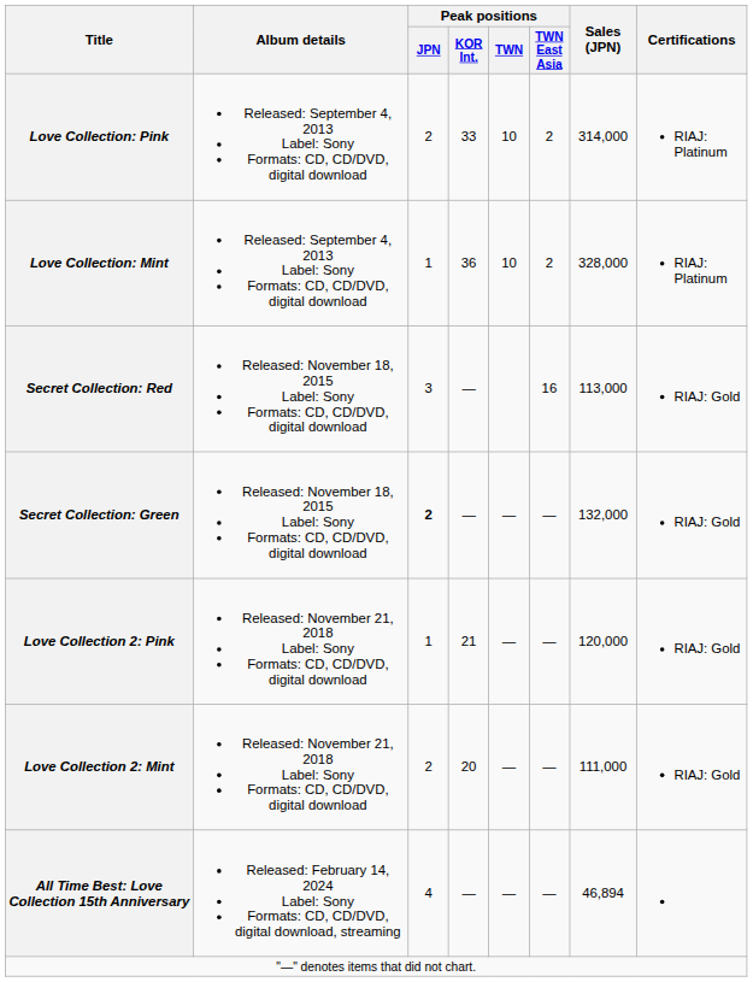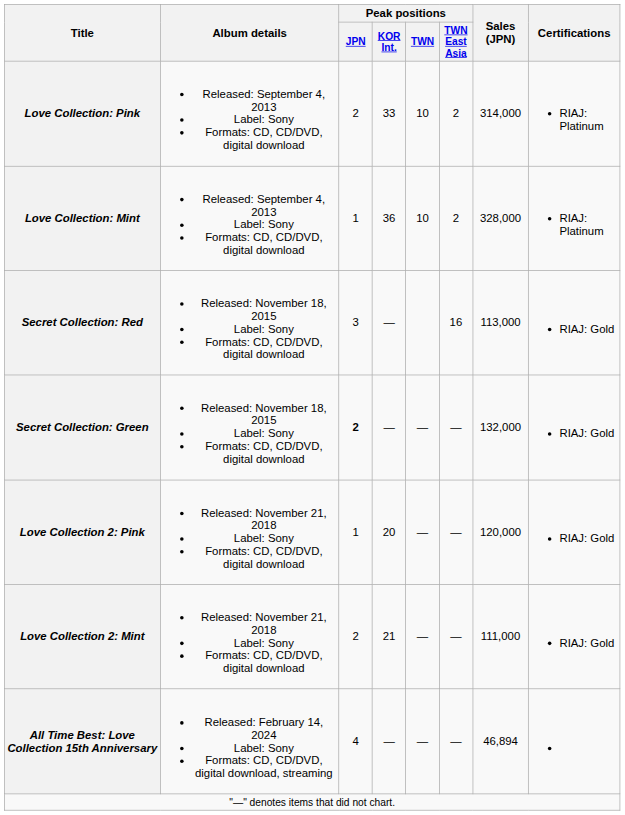 <table class="wikitable plainrowheaders" style="text-align:center;">
 <tr>
 <th rowspan="2">Title</th>
 <th rowspan="2">Album details</th>
 <th colspan="4">Peak positions</th>
 <th rowspan="2">Sales (JPN)</th>
 <th rowspan="2">Certifications</th>
 </tr>
 <tr>
 <th scope="col" style="width:2.8em;font-size:90%;"><a href='#'>JPN</a><br></th>
 <th scope="col" style="width:2.8em;font-size:90%;"><a href='#'>KOR Int.</a><br></th>
 <th scope="col" style="width:2.8em;font-size:90%;"><a href='#'>TWN</a><br></th>
 <th scope="col" style="width:2.8em;font-size:90%;"><a href='#'>TWN East Asia</a><br></th>
 </tr>
 <tr>
 <th scope="row"><em>Love Collection: Pink</em></th>
 <td><br><ul><li>Released: September 4, 2013</li><li>Label: Sony</li><li>Formats: CD, CD/DVD, digital download</li></ul></td>
 <td>2</td>
 <td>33</td>
 <td>10</td>
 <td>2</td>
 <td>314,000</td>
 <td align="left"><br><ul><li>RIAJ: Platinum</li></ul></td>
 </tr>
 <tr>
 <th scope="row"><em>Love Collection: Mint</em></th>
 <td><br><ul><li>Released: September 4, 2013</li><li>Label: Sony</li><li>Formats: CD, CD/DVD, digital download</li></ul></td>
 <td>1</td>
 <td>36</td>
 <td>10</td>
 <td>2</td>
 <td>328,000</td>
 <td align="left"><br><ul><li>RIAJ: Platinum</li></ul></td>
 </tr>
 <tr>
 <th scope="row"><em>Secret Collection: Red</em></th>
 <td><br><ul><li>Released: November 18, 2015</li><li>Label: Sony</li><li>Formats: CD, CD/DVD, digital download</li></ul></td>
 <td>3</td>
 <td>—</td>
 <td></td>
 <td>16</td>
 <td>113,000</td>
 <td align="left"><br><ul><li>RIAJ: Gold</li></ul></td>
 </tr>
 <tr>
 <th scope="row"><em>Secret Collection: Green</em></th>
 <td><br><ul><li>Released: November 18, 2015</li><li>Label: Sony</li><li>Formats: CD, CD/DVD, digital download</li></ul></td>
 <td><strong>2</strong></td>
 <td>—</td>
 <td>—</td>
 <td>—</td>
 <td>132,000</td>
 <td align="left"><br><ul><li>RIAJ: Gold</li></ul></td>
 </tr>
 <tr>
 <th scope="row"><em>Love Collection 2: Pink</em></th>
 <td><br><ul><li>Released: November 21, 2018</li><li>Label: Sony</li><li>Formats: CD, CD/DVD, digital download</li></ul></td>
 <td>1</td>
-<td>21</td>
+<td>20</td>
 <td>—</td>
 <td>—</td>
 <td>120,000</td>
 <td align="left"><br><ul><li>RIAJ: Gold</li></ul></td>
 </tr>
 <tr>
 <th scope="row"><em>Love Collection 2: Mint</em></th>
 <td><br><ul><li>Released: November 21, 2018</li><li>Label: Sony</li><li>Formats: CD, CD/DVD, digital download</li></ul></td>
 <td>2</td>
-<td>20</td>
+<td>21</td>
 <td>—</td>
 <td>—</td>
 <td>111,000</td>
 <td align="left"><br><ul><li>RIAJ: Gold</li></ul></td>
 </tr>
 <tr>
 <th scope="row"><em>All Time Best: Love Collection 15th Anniversary</em></th>
 <td><br><ul><li>Released: February 14, 2024</li><li>Label: Sony</li><li>Formats: CD, CD/DVD, digital download, streaming</li></ul></td>
 <td>4</td>
 <td>—</td>
 <td>—</td>
 <td>—</td>
 <td>46,894</td>
 <td align="left"><br><ul><li></li></ul></td>
 </tr>
 <tr>
 <td colspan="12" align="center" style="font-size:90%;">"—" denotes items that did not chart.</td>
 </tr>
 </table>
